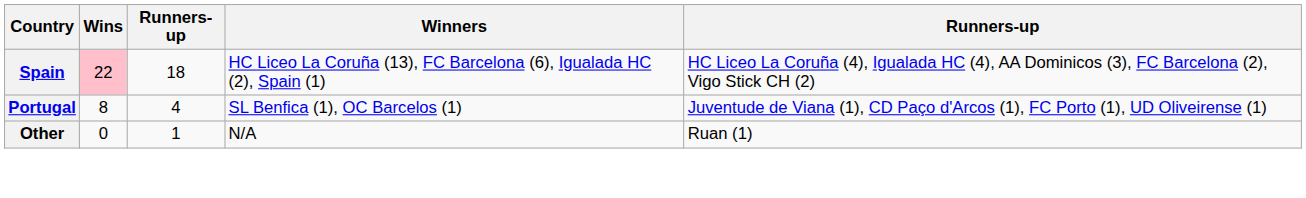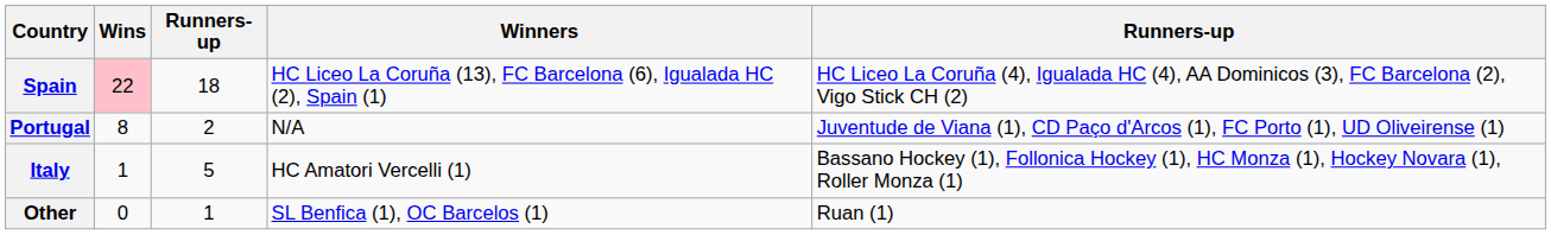 <table class="wikitable sortable plainrowheaders">
 <tr>
 <th scope="col" class="unsortable">Country</th>
 <th scope="col">Wins</th>
 <th scope="col">Runners-up</th>
 <th scope="col" class="unsortable">Winners</th>
 <th scope="col" class="unsortable">Runners-up</th>
 </tr>
 <tr>
 <th scope="row"> <a href='#'>Spain</a></th>
 <td align="center" style="background: pink;">22</td>
 <td align="center">18</td>
 <td><a href='#'>HC Liceo La Coruña</a> (13), <a href='#'>FC Barcelona</a> (6), <a href='#'>Igualada HC</a> (2), <a href='#'>Spain</a> (1)</td>
 <td><a href='#'>HC Liceo La Coruña</a> (4), <a href='#'>Igualada HC</a> (4), AA Dominicos (3), <a href='#'>FC Barcelona</a> (2), Vigo Stick CH (2)</td>
 </tr>
 <tr>
 <th scope="row"> <a href='#'>Portugal</a></th>
 <td align="center">8</td>
-<td align="center">4</td>
-<td><a href='#'>SL Benfica</a> (1), <a href='#'>OC Barcelos</a> (1)</td>
+<td align="center">2</td>
+<td>N/A</td>
 <td><a href='#'>Juventude de Viana</a> (1), <a href='#'>CD Paço d'Arcos</a> (1), <a href='#'>FC Porto</a> (1), <a href='#'>UD Oliveirense</a> (1)</td>
+</tr>
+<tr>
+<th scope="row"> <a href='#'>Italy</a></th>
+<td align="center">1</td>
+<td align="center">5</td>
+<td>HC Amatori Vercelli (1)</td>
+<td>Bassano Hockey (1), <a href='#'>Follonica Hockey</a> (1), <a href='#'>HC Monza</a> (1), <a href='#'>Hockey Novara</a> (1), Roller Monza (1)</td>
 </tr>
 <tr>
 <th scope="row">Other</th>
 <td align="center">0</td>
 <td align="center">1</td>
-<td>N/A</td>
+<td><a href='#'>SL Benfica</a> (1), <a href='#'>OC Barcelos</a> (1)</td>
 <td>Ruan (1)</td>
 </tr>
 </table>
